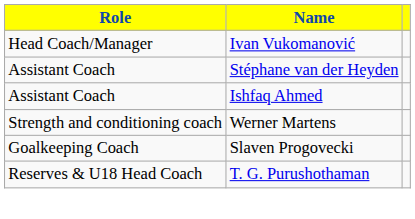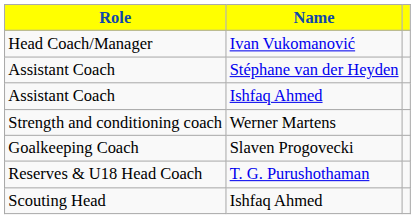 <table class="wikitable">
 <tr>
 <th style="background:#FFFF00; color:#1047AB; text-align:center;" scope="col">Role</th>
 <th style="background:#FFFF00; color:#1047AB; text-align:center;" scope="col">Name</th>
 <th style="background:#FFFF00; color:#1047AB; text-align:center;" scope="col"></th>
 </tr>
 <tr>
 <td>Head Coach/Manager</td>
 <td> <a href='#'>Ivan Vukomanović</a></td>
 <td></td>
 </tr>
 <tr>
 <td>Assistant Coach</td>
 <td> <a href='#'>Stéphane van der Heyden</a></td>
 <td></td>
 </tr>
 <tr>
 <td>Assistant Coach</td>
 <td> <a href='#'>Ishfaq Ahmed</a></td>
 <td></td>
 </tr>
 <tr>
 <td>Strength and conditioning coach</td>
 <td> Werner Martens</td>
 <td></td>
 </tr>
 <tr>
 <td>Goalkeeping Coach</td>
 <td> Slaven Progovecki</td>
 <td></td>
 </tr>
 <tr>
 <td>Reserves & U18 Head Coach</td>
 <td> <a href='#'>T. G. Purushothaman</a></td>
 <td></td>
 </tr>
+<tr>
+<td>Scouting Head</td>
+<td> Ishfaq Ahmed</td>
+<td></td>
+</tr>
 </table>
